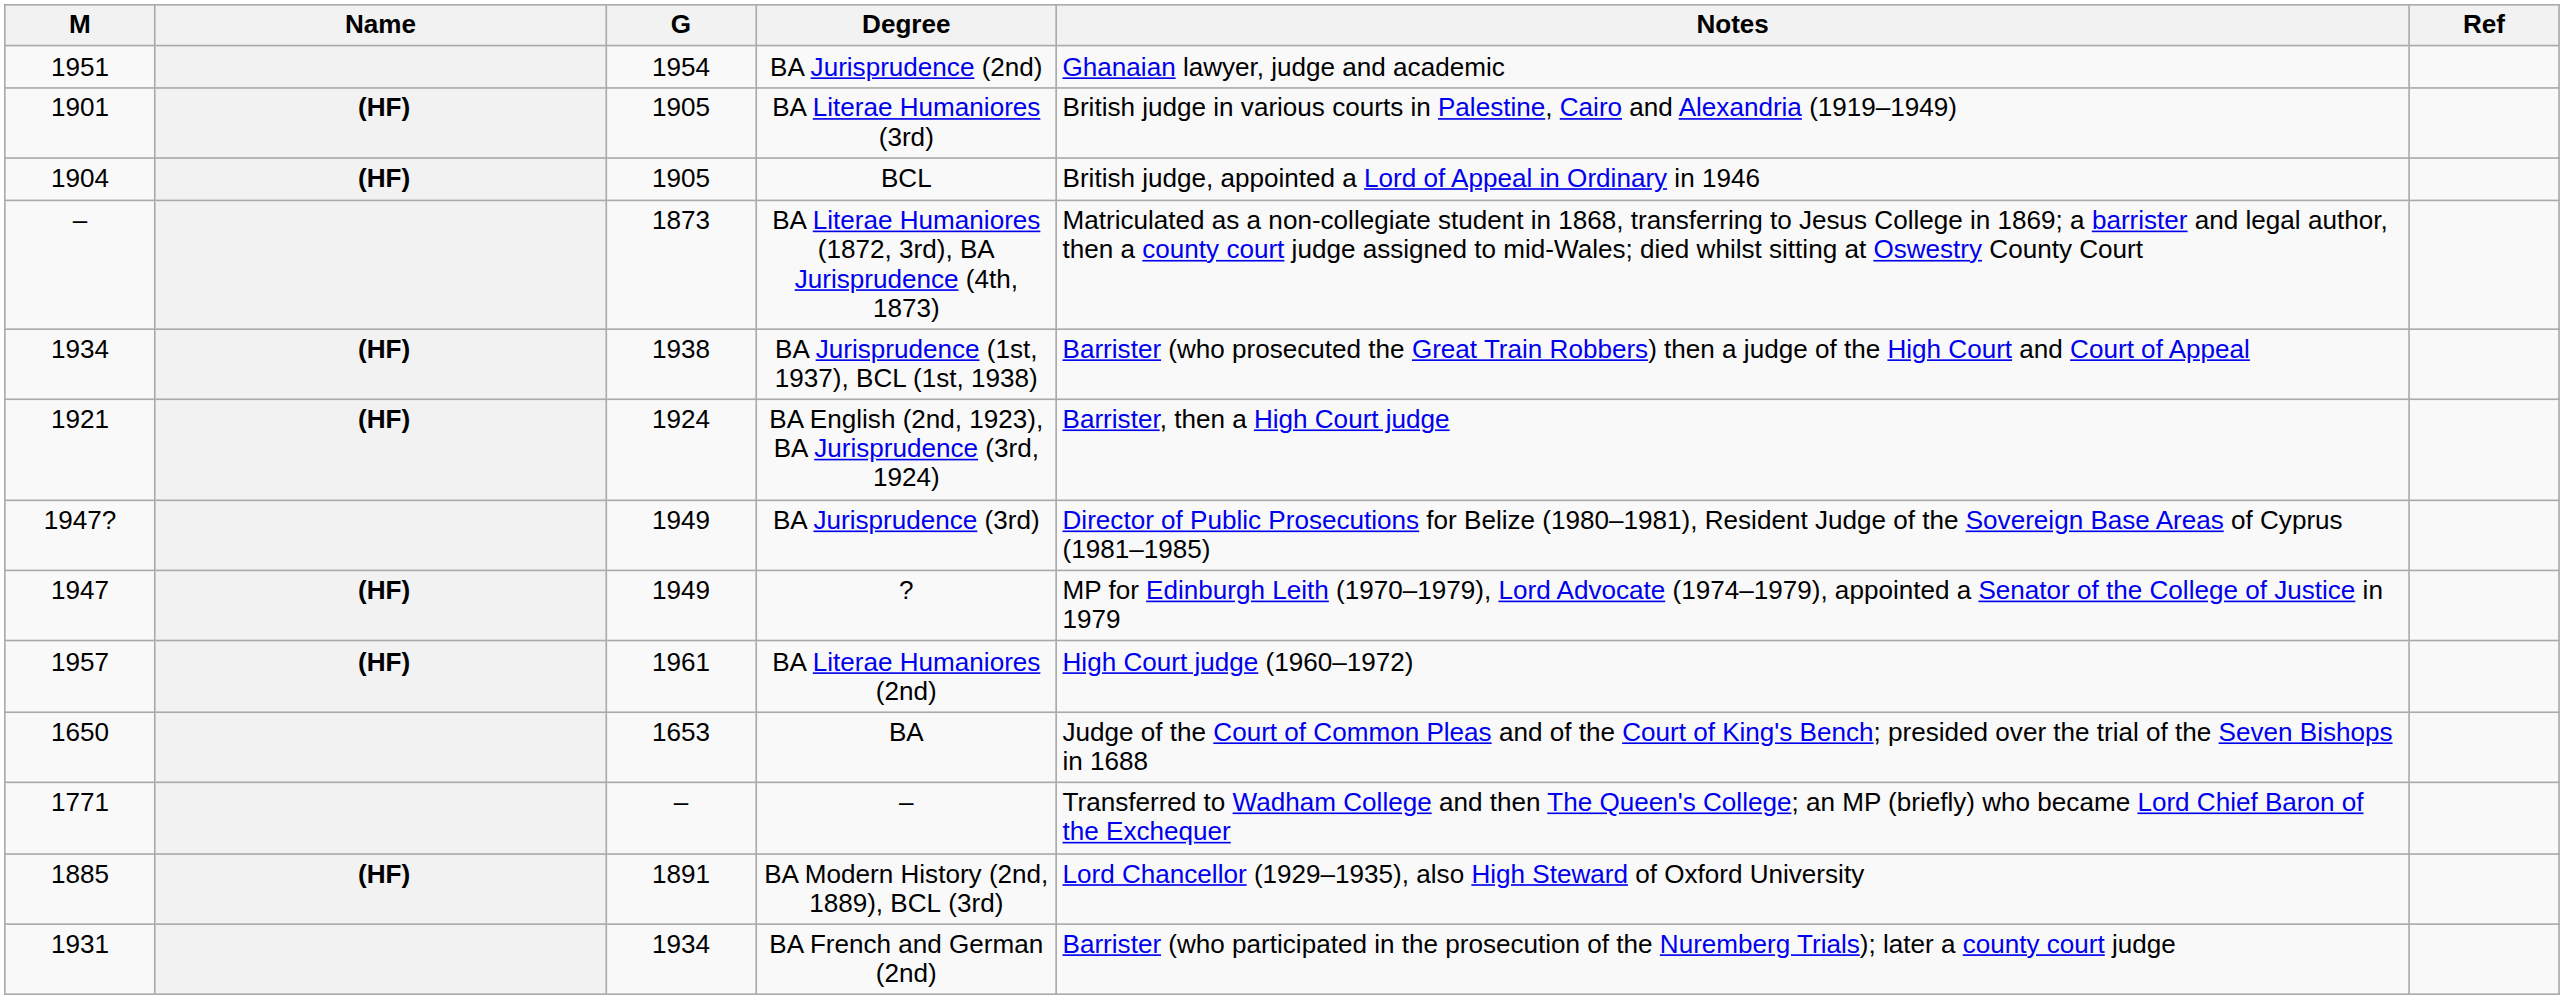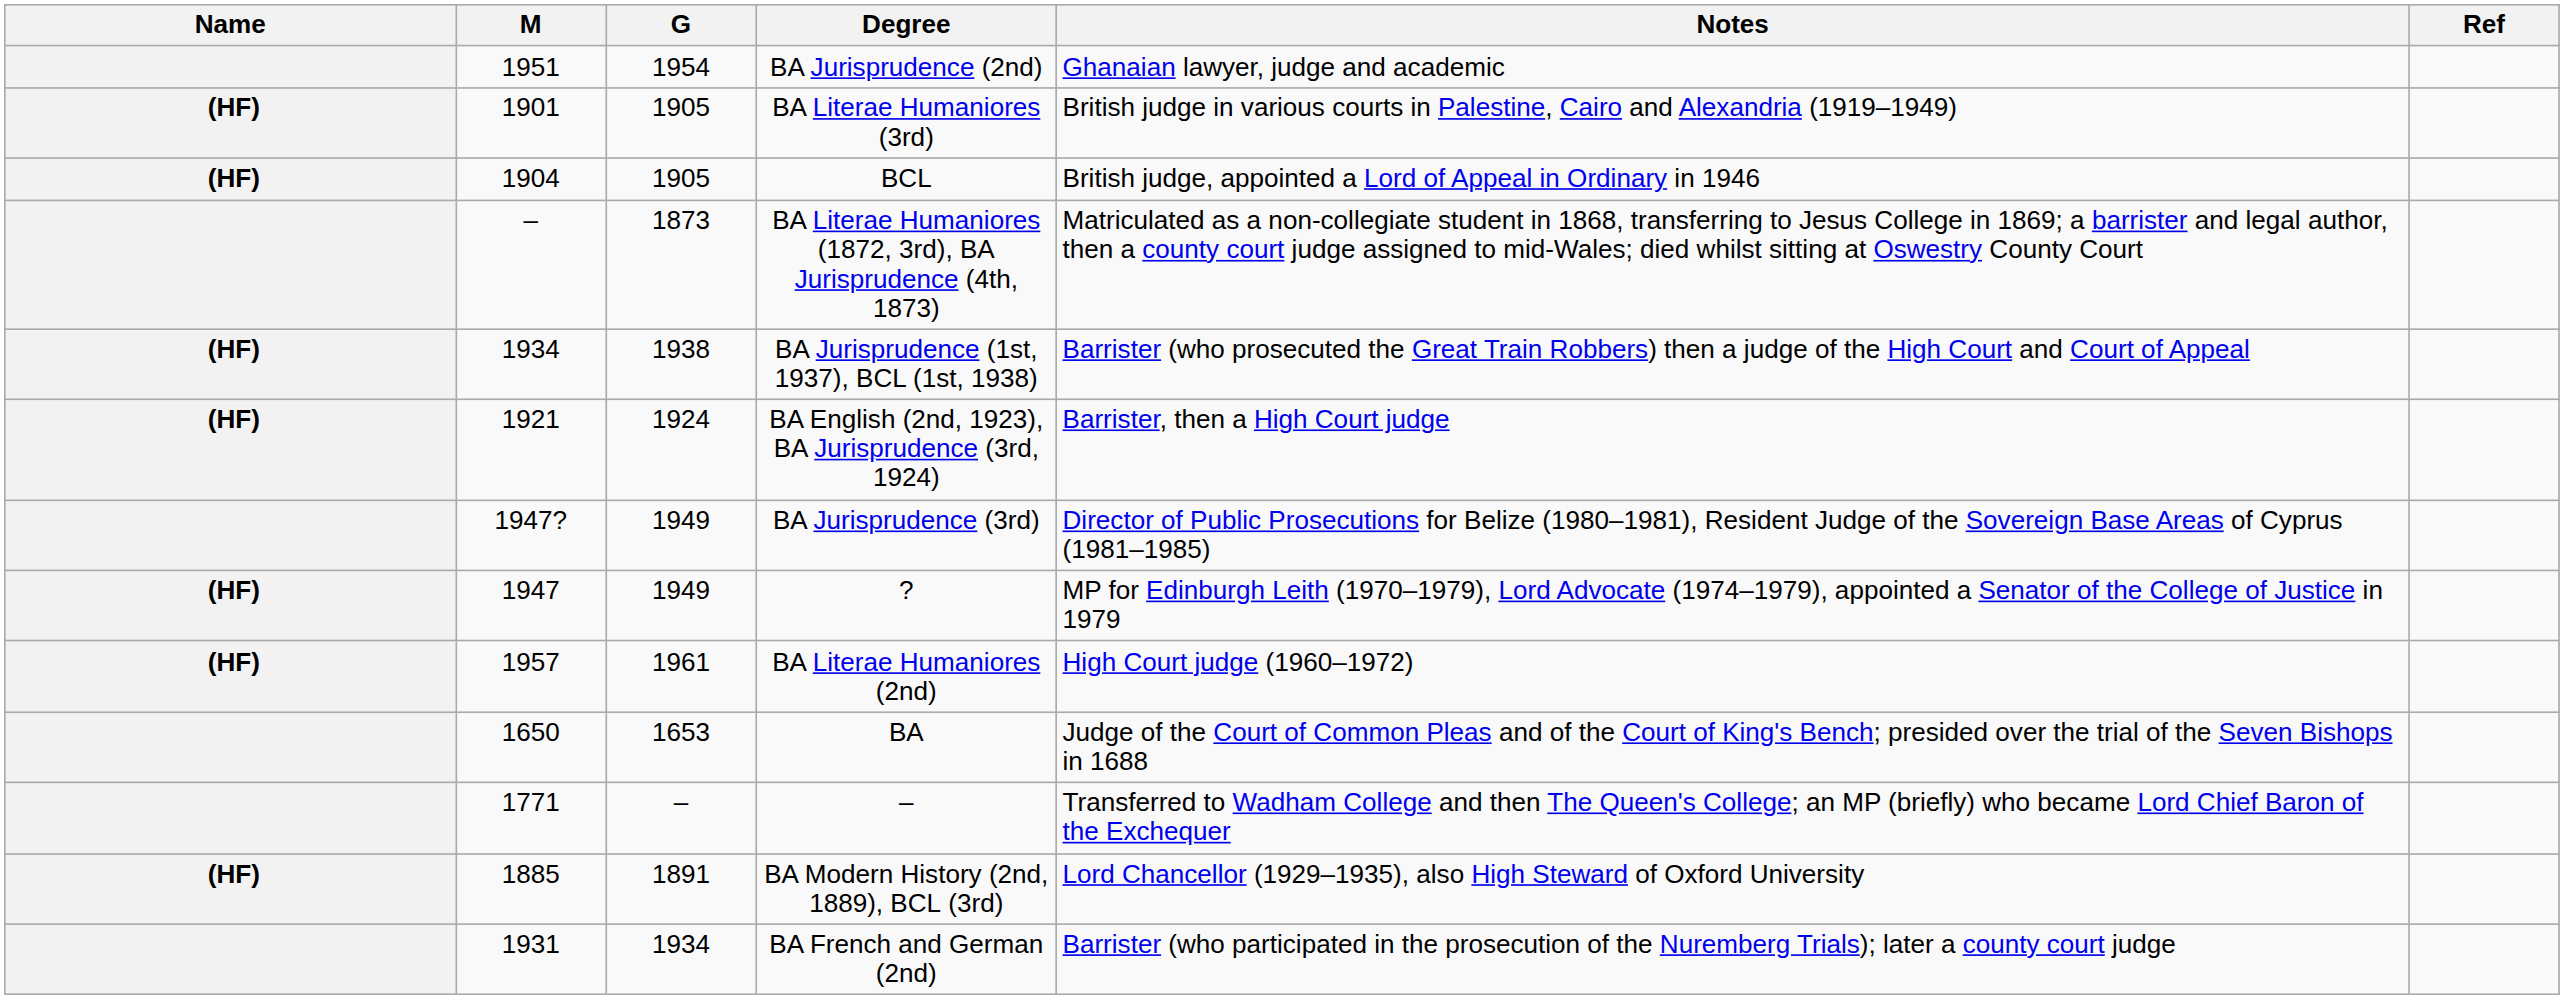 <table class="wikitable sortable">
 <tr>
+<th scope="column" width="15%">Name</th>
 <th scope="column" width="5%">M</th>
-<th scope="column" width="15%">Name</th>
 <th scope="column" width="5%">G</th>
 <th scope="column" width="10%" class="unsortable">Degree</th>
 <th scope="column" width="45%" class="unsortable">Notes</th>
 <th scope="column" width="5%" class="unsortable">Ref</th>
 </tr>
 <tr valign="top">
+<th scope="row"></th>
 <td align="center">1951</td>
-<th scope="row"></th>
 <td align="center">1954</td>
 <td align="center">BA <a href='#'>Jurisprudence</a> (2nd)</td>
 <td><a href='#'>Ghanaian</a> lawyer, judge and academic</td>
 <td align="center"></td>
 </tr>
 <tr valign="top">
+<th scope="row"> (HF)</th>
 <td align="center">1901</td>
-<th scope="row"> (HF)</th>
 <td align="center">1905</td>
 <td align="center">BA <a href='#'>Literae Humaniores</a> (3rd)</td>
 <td>British judge in various courts in <a href='#'>Palestine</a>, <a href='#'>Cairo</a> and <a href='#'>Alexandria</a> (1919–1949)</td>
 <td align="center"></td>
 </tr>
 <tr valign="top">
+<th scope="row"> (HF)</th>
 <td align="center">1904</td>
-<th scope="row"> (HF)</th>
 <td align="center">1905</td>
 <td align="center">BCL</td>
 <td>British judge, appointed a <a href='#'>Lord of Appeal in Ordinary</a> in 1946</td>
 <td align="center"></td>
 </tr>
 <tr valign="top">
+<th scope="row"></th>
 <td align="center">–</td>
-<th scope="row"></th>
 <td align="center">1873</td>
 <td align="center">BA <a href='#'>Literae Humaniores</a> (1872, 3rd), BA <a href='#'>Jurisprudence</a> (4th, 1873)</td>
 <td>Matriculated as a non-collegiate student in 1868, transferring to Jesus College in 1869; a <a href='#'>barrister</a> and legal author, then a <a href='#'>county court</a> judge assigned to mid-Wales; died whilst sitting at <a href='#'>Oswestry</a> County Court</td>
 <td align="center"></td>
 </tr>
 <tr valign="top">
+<th scope="row"> (HF)</th>
 <td align="center">1934</td>
-<th scope="row"> (HF)</th>
 <td align="center">1938</td>
 <td align="center">BA <a href='#'>Jurisprudence</a> (1st, 1937), BCL (1st, 1938)</td>
 <td><a href='#'>Barrister</a> (who prosecuted the <a href='#'>Great Train Robbers</a>) then a judge of the <a href='#'>High Court</a> and <a href='#'>Court of Appeal</a></td>
 <td align="center"></td>
 </tr>
 <tr valign="top">
+<th scope="row"> (HF)</th>
 <td align="center">1921</td>
-<th scope="row"> (HF)</th>
 <td align="center">1924</td>
 <td align="center">BA English (2nd, 1923), BA <a href='#'>Jurisprudence</a> (3rd, 1924)</td>
 <td><a href='#'>Barrister</a>, then a <a href='#'>High Court judge</a></td>
 <td align="center"></td>
 </tr>
 <tr valign="top">
+<th scope="row"></th>
 <td align="center"><span>1947</span>?</td>
-<th scope="row"></th>
 <td align="center">1949</td>
 <td align="center">BA <a href='#'>Jurisprudence</a> (3rd)</td>
 <td><a href='#'>Director of Public Prosecutions</a> for Belize (1980–1981), Resident Judge of the <a href='#'>Sovereign Base Areas</a> of Cyprus (1981–1985)</td>
 <td align="center"></td>
 </tr>
 <tr valign="top">
+<th scope="row"> (HF)</th>
 <td align="center">1947</td>
-<th scope="row"> (HF)</th>
 <td align="center">1949</td>
 <td align="center">?</td>
 <td>MP for <a href='#'>Edinburgh Leith</a> (1970–1979), <a href='#'>Lord Advocate</a> (1974–1979), appointed a <a href='#'>Senator of the College of Justice</a> in 1979</td>
 <td align="center"></td>
 </tr>
 <tr valign="top">
+<th scope="row"> (HF)</th>
 <td align="center">1957</td>
-<th scope="row"> (HF)</th>
 <td align="center">1961</td>
 <td align="center">BA <a href='#'>Literae Humaniores</a> (2nd)</td>
 <td><a href='#'>High Court judge</a> (1960–1972)</td>
 <td align="center"></td>
 </tr>
 <tr valign="top">
+<th scope="row"></th>
 <td align="center">1650</td>
-<th scope="row"></th>
 <td align="center">1653</td>
 <td align="center">BA</td>
 <td>Judge of the <a href='#'>Court of Common Pleas</a> and of the <a href='#'>Court of King's Bench</a>; presided over the trial of the <a href='#'>Seven Bishops</a> in 1688</td>
 <td align="center"></td>
 </tr>
 <tr valign="top">
+<th scope="row"></th>
 <td align="center">1771</td>
-<th scope="row"></th>
 <td align="center">–</td>
 <td align="center">–</td>
 <td>Transferred to <a href='#'>Wadham College</a> and then <a href='#'>The Queen's College</a>; an MP (briefly) who became <a href='#'>Lord Chief Baron of the Exchequer</a></td>
 <td align="center"></td>
 </tr>
 <tr valign="top">
+<th scope="row"> (HF)</th>
 <td align="center">1885</td>
-<th scope="row"> (HF)</th>
 <td align="center">1891</td>
 <td align="center">BA Modern History (2nd, 1889), BCL (3rd)</td>
 <td><a href='#'>Lord Chancellor</a> (1929–1935), also <a href='#'>High Steward</a> of Oxford University</td>
 <td align="center"></td>
 </tr>
 <tr valign="top">
+<th scope="row"></th>
 <td align="center">1931</td>
-<th scope="row"></th>
 <td align="center">1934</td>
 <td align="center">BA French and German (2nd)</td>
 <td><a href='#'>Barrister</a> (who participated in the prosecution of the <a href='#'>Nuremberg Trials</a>); later a <a href='#'>county court</a> judge</td>
 <td align="center"></td>
 </tr>
 </table>
